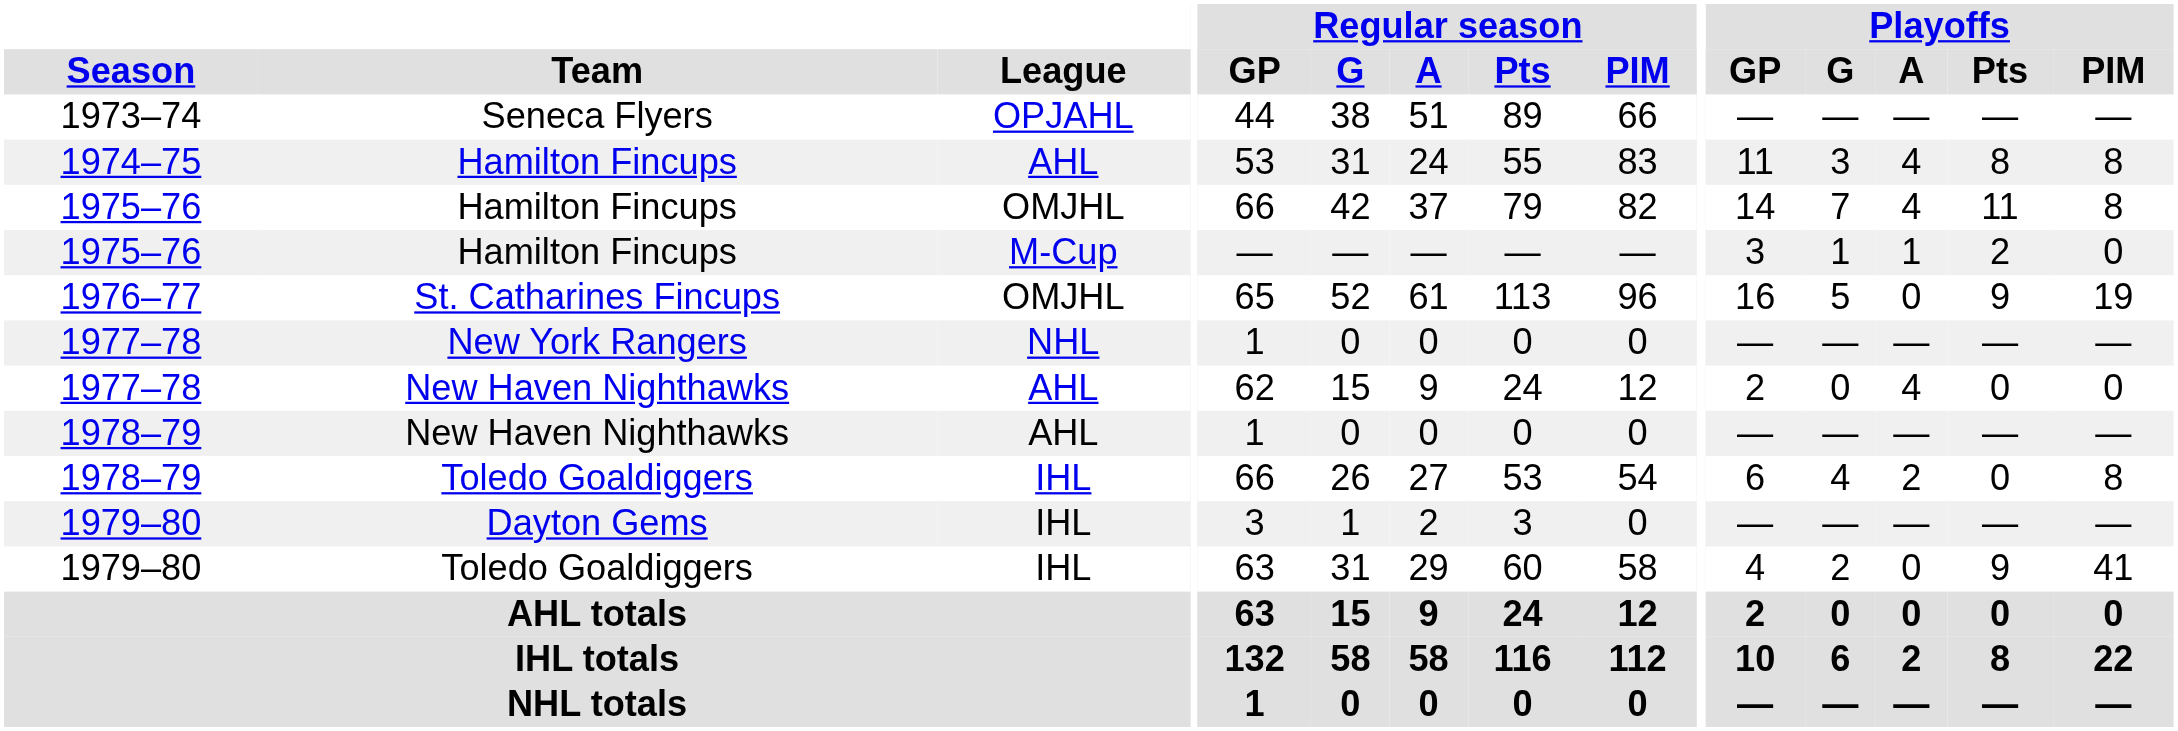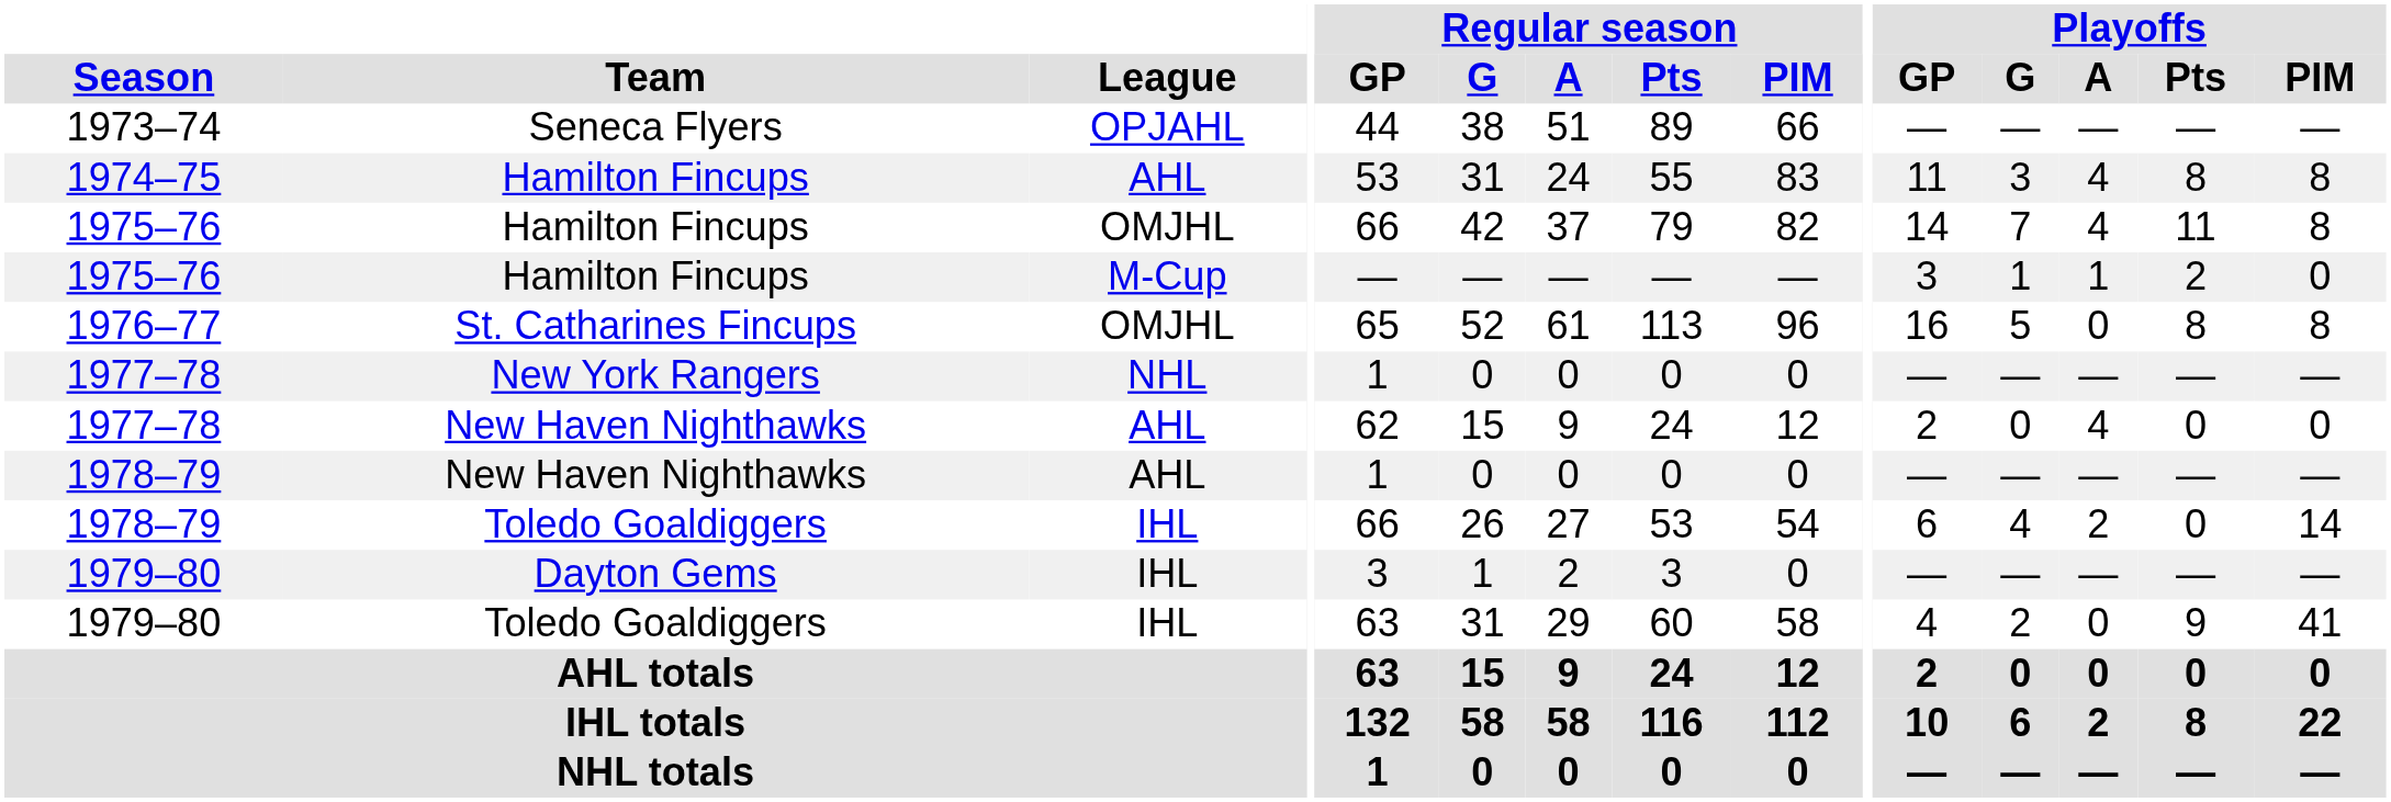 <table border="0" cellpadding="1" cellspacing="0" style="text-align:center; width:60em">
 <tr bgcolor="#e0e0e0">
 <th colspan="3" bgcolor="#ffffff"></th>
 <th rowspan="100" bgcolor="#ffffff"></th>
 <th colspan="5"><a href='#'>Regular season</a></th>
 <th rowspan="100" bgcolor="#ffffff"></th>
 <th colspan="5"><a href='#'>Playoffs</a></th>
 </tr>
 <tr bgcolor="#e0e0e0">
 <th><a href='#'>Season</a></th>
 <th>Team</th>
 <th>League</th>
 <th>GP</th>
 <th><a href='#'>G</a></th>
 <th><a href='#'>A</a></th>
 <th><a href='#'>Pts</a></th>
 <th><a href='#'>PIM</a></th>
 <th>GP</th>
 <th>G</th>
 <th>A</th>
 <th>Pts</th>
 <th>PIM</th>
 </tr>
 <tr>
 <td>1973–74</td>
 <td>Seneca Flyers</td>
 <td><a href='#'>OPJAHL</a></td>
 <td>44</td>
 <td>38</td>
 <td>51</td>
 <td>89</td>
 <td>66</td>
 <td>—</td>
 <td>—</td>
 <td>—</td>
 <td>—</td>
 <td>—</td>
 </tr>
 <tr bgcolor="#f0f0f0">
 <td><a href='#'>1974–75</a></td>
 <td><a href='#'>Hamilton Fincups</a></td>
 <td><a href='#'>AHL</a></td>
 <td>53</td>
 <td>31</td>
 <td>24</td>
 <td>55</td>
 <td>83</td>
 <td>11</td>
 <td>3</td>
 <td>4</td>
 <td>8</td>
 <td>8</td>
 </tr>
 <tr>
 <td><a href='#'>1975–76</a></td>
 <td>Hamilton Fincups</td>
 <td>OMJHL</td>
 <td>66</td>
 <td>42</td>
 <td>37</td>
 <td>79</td>
 <td>82</td>
 <td>14</td>
 <td>7</td>
 <td>4</td>
 <td>11</td>
 <td>8</td>
 </tr>
 <tr bgcolor="#f0f0f0">
 <td><a href='#'>1975–76</a></td>
 <td>Hamilton Fincups</td>
 <td><a href='#'>M-Cup</a></td>
 <td>—</td>
 <td>—</td>
 <td>—</td>
 <td>—</td>
 <td>—</td>
 <td>3</td>
 <td>1</td>
 <td>1</td>
 <td>2</td>
 <td>0</td>
 </tr>
 <tr>
 <td><a href='#'>1976–77</a></td>
 <td><a href='#'>St. Catharines Fincups</a></td>
 <td>OMJHL</td>
 <td>65</td>
 <td>52</td>
 <td>61</td>
 <td>113</td>
 <td>96</td>
 <td>16</td>
 <td>5</td>
 <td>0</td>
-<td>9</td>
-<td>19</td>
+<td>8</td>
+<td>8</td>
 </tr>
 <tr bgcolor="#f0f0f0">
 <td><a href='#'>1977–78</a></td>
 <td><a href='#'>New York Rangers</a></td>
 <td><a href='#'>NHL</a></td>
 <td>1</td>
 <td>0</td>
 <td>0</td>
 <td>0</td>
 <td>0</td>
 <td>—</td>
 <td>—</td>
 <td>—</td>
 <td>—</td>
 <td>—</td>
 </tr>
 <tr>
 <td><a href='#'>1977–78</a></td>
 <td><a href='#'>New Haven Nighthawks</a></td>
 <td><a href='#'>AHL</a></td>
 <td>62</td>
 <td>15</td>
 <td>9</td>
 <td>24</td>
 <td>12</td>
 <td>2</td>
 <td>0</td>
 <td>4</td>
 <td>0</td>
 <td>0</td>
 </tr>
 <tr bgcolor="#f0f0f0">
 <td><a href='#'>1978–79</a></td>
 <td>New Haven Nighthawks</td>
 <td>AHL</td>
 <td>1</td>
 <td>0</td>
 <td>0</td>
 <td>0</td>
 <td>0</td>
 <td>—</td>
 <td>—</td>
 <td>—</td>
 <td>—</td>
 <td>—</td>
 </tr>
 <tr>
 <td><a href='#'>1978–79</a></td>
 <td><a href='#'>Toledo Goaldiggers</a></td>
 <td><a href='#'>IHL</a></td>
 <td>66</td>
 <td>26</td>
 <td>27</td>
 <td>53</td>
 <td>54</td>
 <td>6</td>
 <td>4</td>
 <td>2</td>
 <td>0</td>
-<td>8</td>
+<td>14</td>
 </tr>
 <tr bgcolor="#f0f0f0">
 <td><a href='#'>1979–80</a></td>
 <td><a href='#'>Dayton Gems</a></td>
 <td>IHL</td>
 <td>3</td>
 <td>1</td>
 <td>2</td>
 <td>3</td>
 <td>0</td>
 <td>—</td>
 <td>—</td>
 <td>—</td>
 <td>—</td>
 <td>—</td>
 </tr>
 <tr>
 <td>1979–80</td>
 <td>Toledo Goaldiggers</td>
 <td>IHL</td>
 <td>63</td>
 <td>31</td>
 <td>29</td>
 <td>60</td>
 <td>58</td>
 <td>4</td>
 <td>2</td>
 <td>0</td>
 <td>9</td>
 <td>41</td>
 </tr>
 <tr bgcolor="#e0e0e0">
 <th colspan="3">AHL totals</th>
 <th>63</th>
 <th>15</th>
 <th>9</th>
 <th>24</th>
 <th>12</th>
 <th>2</th>
 <th>0</th>
 <th>0</th>
 <th>0</th>
 <th>0</th>
 </tr>
 <tr bgcolor="#e0e0e0">
 <th colspan="3">IHL totals</th>
 <th>132</th>
 <th>58</th>
 <th>58</th>
 <th>116</th>
 <th>112</th>
 <th>10</th>
 <th>6</th>
 <th>2</th>
 <th>8</th>
 <th>22</th>
 </tr>
 <tr bgcolor="#e0e0e0">
 <th colspan="3">NHL totals</th>
 <th>1</th>
 <th>0</th>
 <th>0</th>
 <th>0</th>
 <th>0</th>
 <th>—</th>
 <th>—</th>
 <th>—</th>
 <th>—</th>
 <th>—</th>
 </tr>
 </table>
